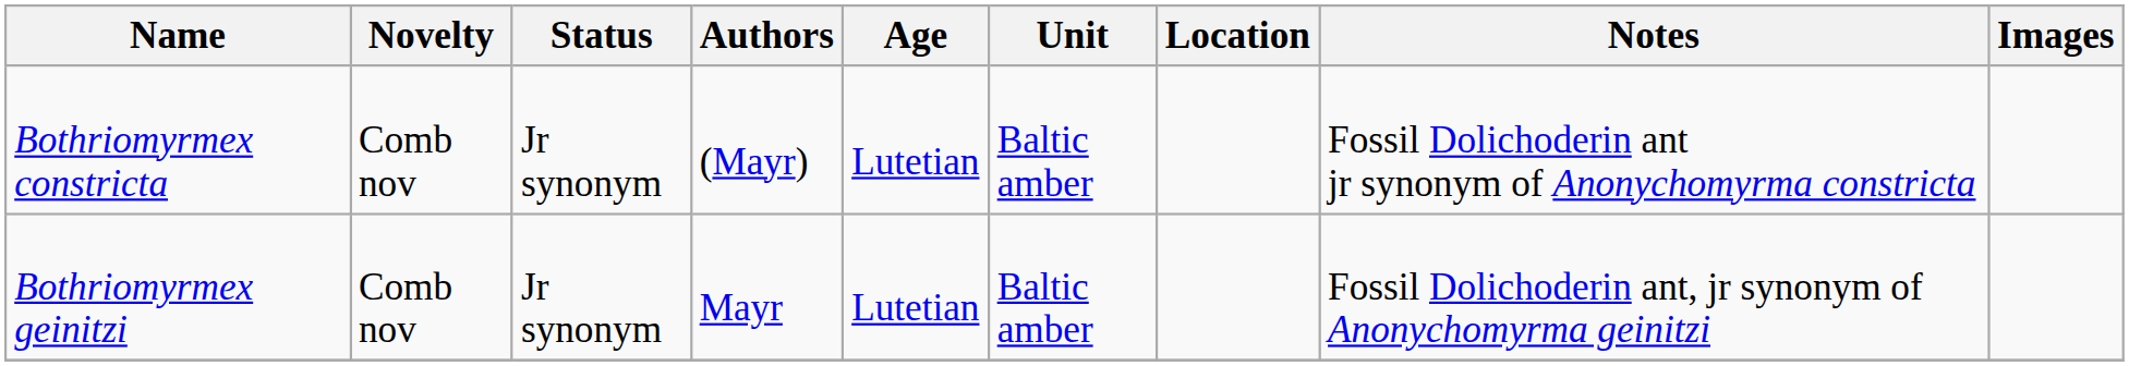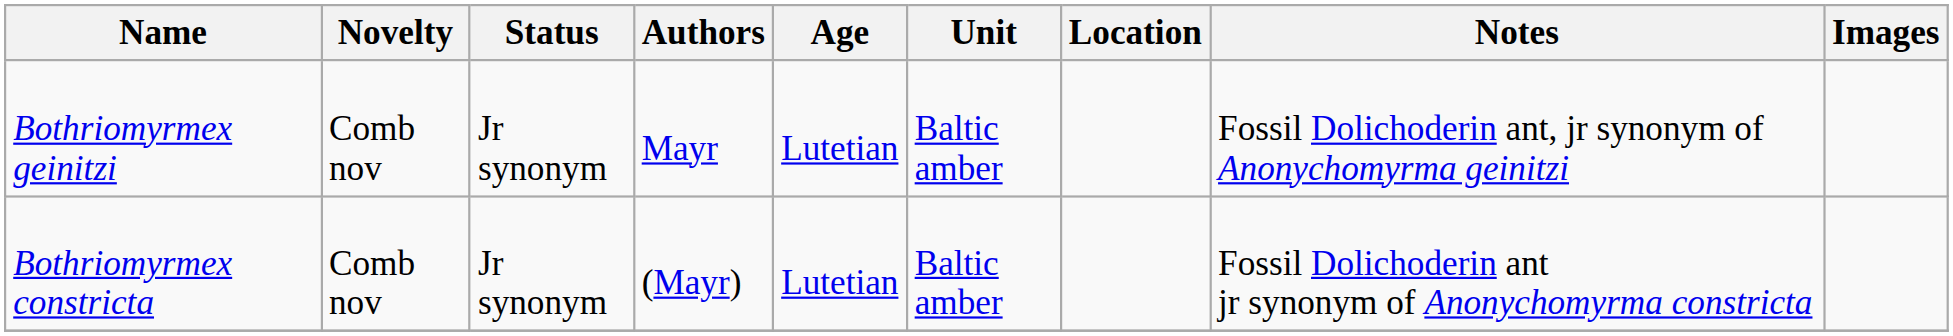 <table class="wikitable sortable" align="center" width="100%">
 <tr>
 <th>Name</th>
 <th>Novelty</th>
 <th>Status</th>
 <th>Authors</th>
 <th>Age</th>
 <th>Unit</th>
 <th>Location</th>
 <th>Notes</th>
 <th>Images</th>
 </tr>
 <tr>
+<td><br><em><a href='#'>Bothriomyrmex geinitzi</a></em></td>
+<td><br>Comb nov</td>
+<td><br>Jr synonym</td>
+<td><br><a href='#'>Mayr</a></td>
+<td><br><a href='#'>Lutetian</a></td>
+<td><br><a href='#'>Baltic amber</a></td>
+<td><br></td>
+<td><br>Fossil <a href='#'>Dolichoderin</a> ant, jr synonym of <em><a href='#'>Anonychomyrma geinitzi</a></em></td>
+<td><br></td>
+</tr>
+<tr>
 <td><br><em><a href='#'>Bothriomyrmex constricta</a></em></td>
 <td><br>Comb nov</td>
 <td><br>Jr synonym</td>
 <td><br>(<a href='#'>Mayr</a>)</td>
 <td><br><a href='#'>Lutetian</a></td>
 <td><br><a href='#'>Baltic amber</a></td>
 <td><br></td>
 <td><br>Fossil <a href='#'>Dolichoderin</a> ant<br>jr synonym of <em><a href='#'>Anonychomyrma constricta</a></em></td>
 <td><br></td>
 </tr>
 <tr>
-<td><br><em><a href='#'>Bothriomyrmex geinitzi</a></em></td>
-<td><br>Comb nov</td>
-<td><br>Jr synonym</td>
-<td><br><a href='#'>Mayr</a></td>
-<td><br><a href='#'>Lutetian</a></td>
-<td><br><a href='#'>Baltic amber</a></td>
-<td><br></td>
-<td><br>Fossil <a href='#'>Dolichoderin</a> ant, jr synonym of <em><a href='#'>Anonychomyrma geinitzi</a></em></td>
-<td><br></td>
-</tr>
-<tr>
 </tr>
 </table>
